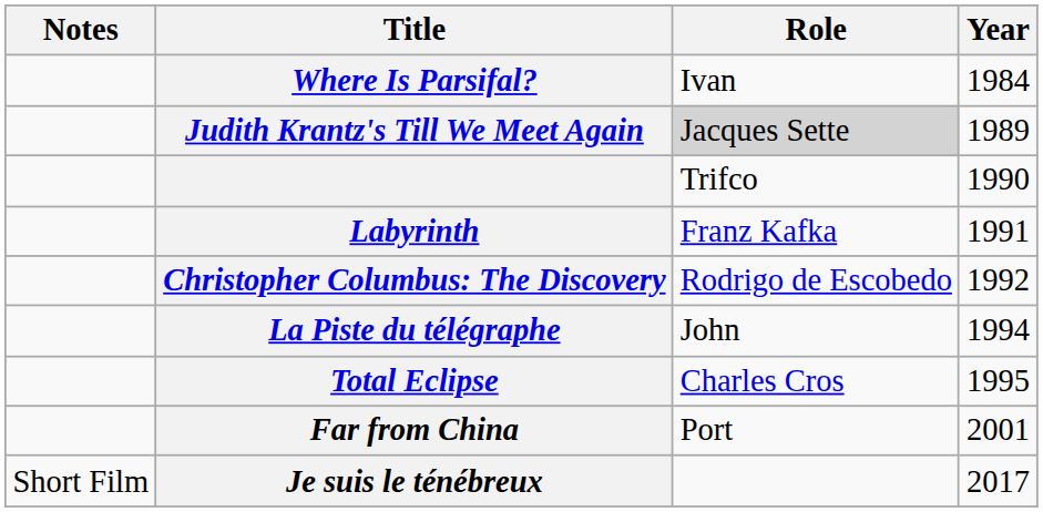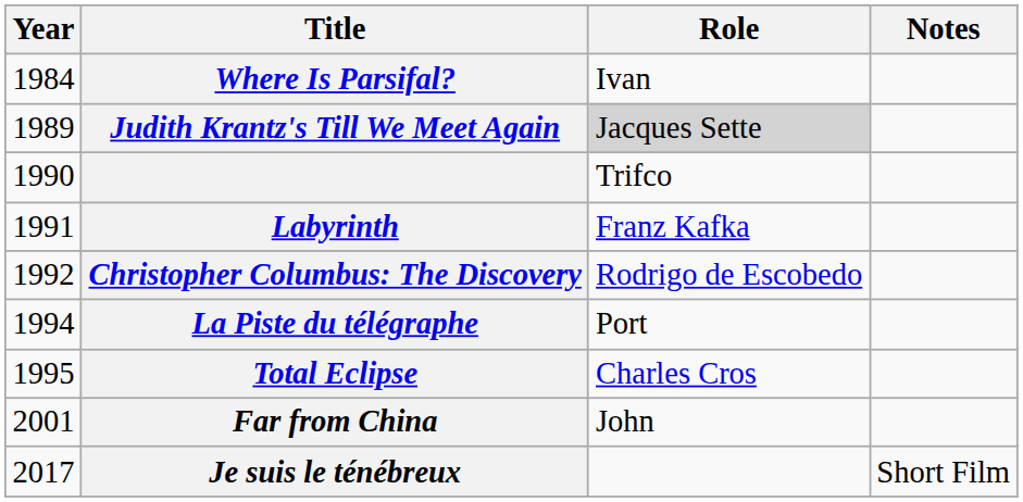 <table class="wikitable plainrowheaders sortable">
 <tr>
-<th class="unsortable">Notes</th>
+<th scope="col">Year</th>
 <th scope="col">Title</th>
 <th scope="col">Role</th>
-<th scope="col">Year</th>
+<th class="unsortable">Notes</th>
 </tr>
 <tr>
-<td></td>
+<td>1984</td>
 <th scope="row"><em><a href='#'>Where Is Parsifal?</a></em></th>
 <td>Ivan</td>
-<td>1984</td>
+<td></td>
 </tr>
 <tr>
-<td></td>
+<td>1989</td>
 <th scope="row"><em><a href='#'>Judith Krantz's Till We Meet Again</a></em></th>
 <td style="background: lightgrey;">Jacques Sette</td>
-<td>1989</td>
+<td></td>
 </tr>
 <tr>
-<td></td>
+<td>1990</td>
 <th scope="row"><em></em></th>
 <td>Trifco</td>
-<td>1990</td>
+<td></td>
 </tr>
 <tr>
-<td></td>
+<td>1991</td>
 <th scope="row"><em><a href='#'>Labyrinth</a></em></th>
 <td><a href='#'>Franz Kafka</a></td>
-<td>1991</td>
+<td></td>
 </tr>
 <tr>
-<td></td>
+<td>1992</td>
 <th scope="row"><em><a href='#'>Christopher Columbus: The Discovery</a></em></th>
 <td><a href='#'>Rodrigo de Escobedo</a></td>
-<td>1992</td>
+<td></td>
 </tr>
 <tr>
+<td>1994</td>
+<th scope="row"><em><a href='#'>La Piste du télégraphe</a></em></th>
+<td>Port</td>
 <td></td>
-<th scope="row"><em><a href='#'>La Piste du télégraphe</a></em></th>
-<td>John</td>
-<td>1994</td>
 </tr>
 <tr>
-<td></td>
+<td>1995</td>
 <th scope="row"><em><a href='#'>Total Eclipse</a></em></th>
 <td><a href='#'>Charles Cros</a></td>
-<td>1995</td>
+<td></td>
 </tr>
 <tr>
+<td>2001</td>
+<th scope="row"><em>Far from China</em></th>
+<td>John</td>
 <td></td>
-<th scope="row"><em>Far from China</em></th>
-<td>Port</td>
-<td>2001</td>
 </tr>
 <tr>
-<td>Short Film</td>
+<td>2017</td>
 <th scope="row"><em>Je suis le ténébreux</em></th>
 <td></td>
-<td>2017</td>
+<td>Short Film</td>
 </tr>
 </table>
